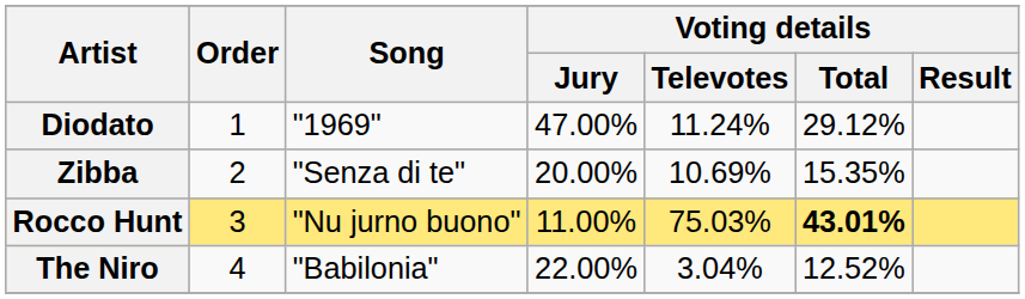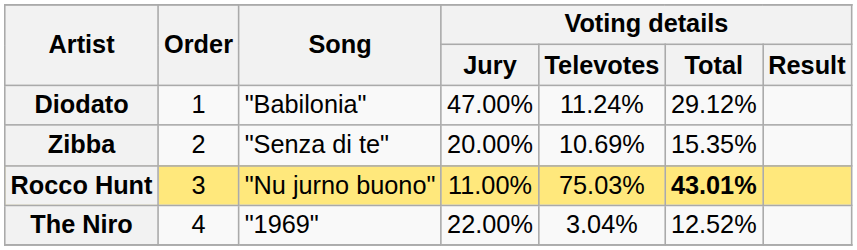 <table class="wikitable plainrowheaders sortable" style="text-align:center;">
 <tr>
 </tr>
 <tr>
 <th rowspan="2">Artist</th>
 <th rowspan="2">Order</th>
 <th rowspan="2">Song</th>
 <th colspan="4">Voting details</th>
 </tr>
 <tr>
 <th>Jury</th>
 <th>Televotes</th>
 <th>Total</th>
 <th>Result</th>
 </tr>
 <tr>
 <th scope="row">Diodato</th>
 <td>1</td>
-<td style="text-align:left;">"1969"</td>
+<td style="text-align:left;">"Babilonia"</td>
 <td>47.00%</td>
 <td>11.24%</td>
 <td>29.12%</td>
 <td></td>
 </tr>
 <tr>
 <th scope="row">Zibba</th>
 <td>2</td>
 <td style="text-align:left;">"Senza di te"</td>
 <td>20.00%</td>
 <td>10.69%</td>
 <td>15.35%</td>
 <td></td>
 </tr>
 <tr style="background:#ffe87c;">
 <th scope="row">Rocco Hunt</th>
 <td>3</td>
 <td style="text-align:left;">"Nu jurno buono"</td>
 <td>11.00%</td>
 <td>75.03%</td>
 <td><strong>43.01%</strong></td>
 <td></td>
 </tr>
 <tr>
 <th scope="row">The Niro</th>
 <td>4</td>
-<td style="text-align:left;">"Babilonia"</td>
+<td style="text-align:left;">"1969"</td>
 <td>22.00%</td>
 <td>3.04%</td>
 <td>12.52%</td>
 <td></td>
 </tr>
 <tr>
 </tr>
 </table>
